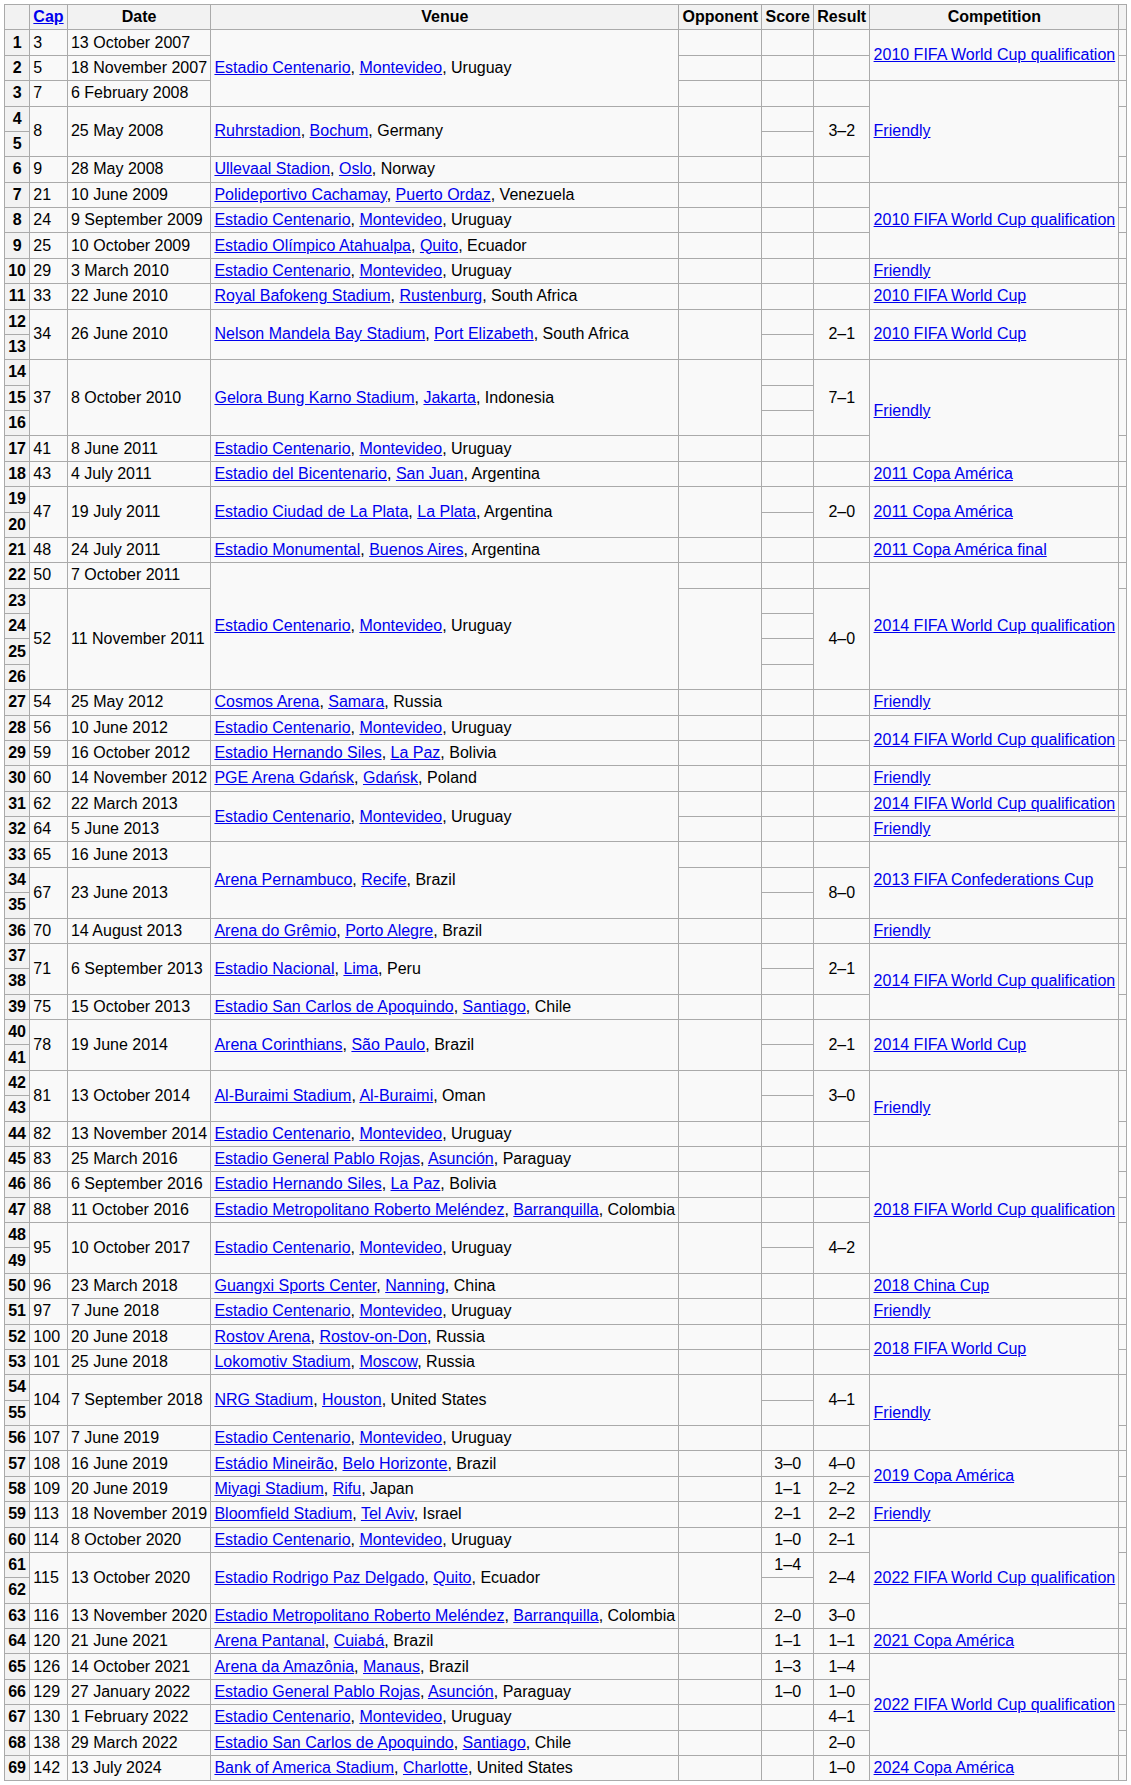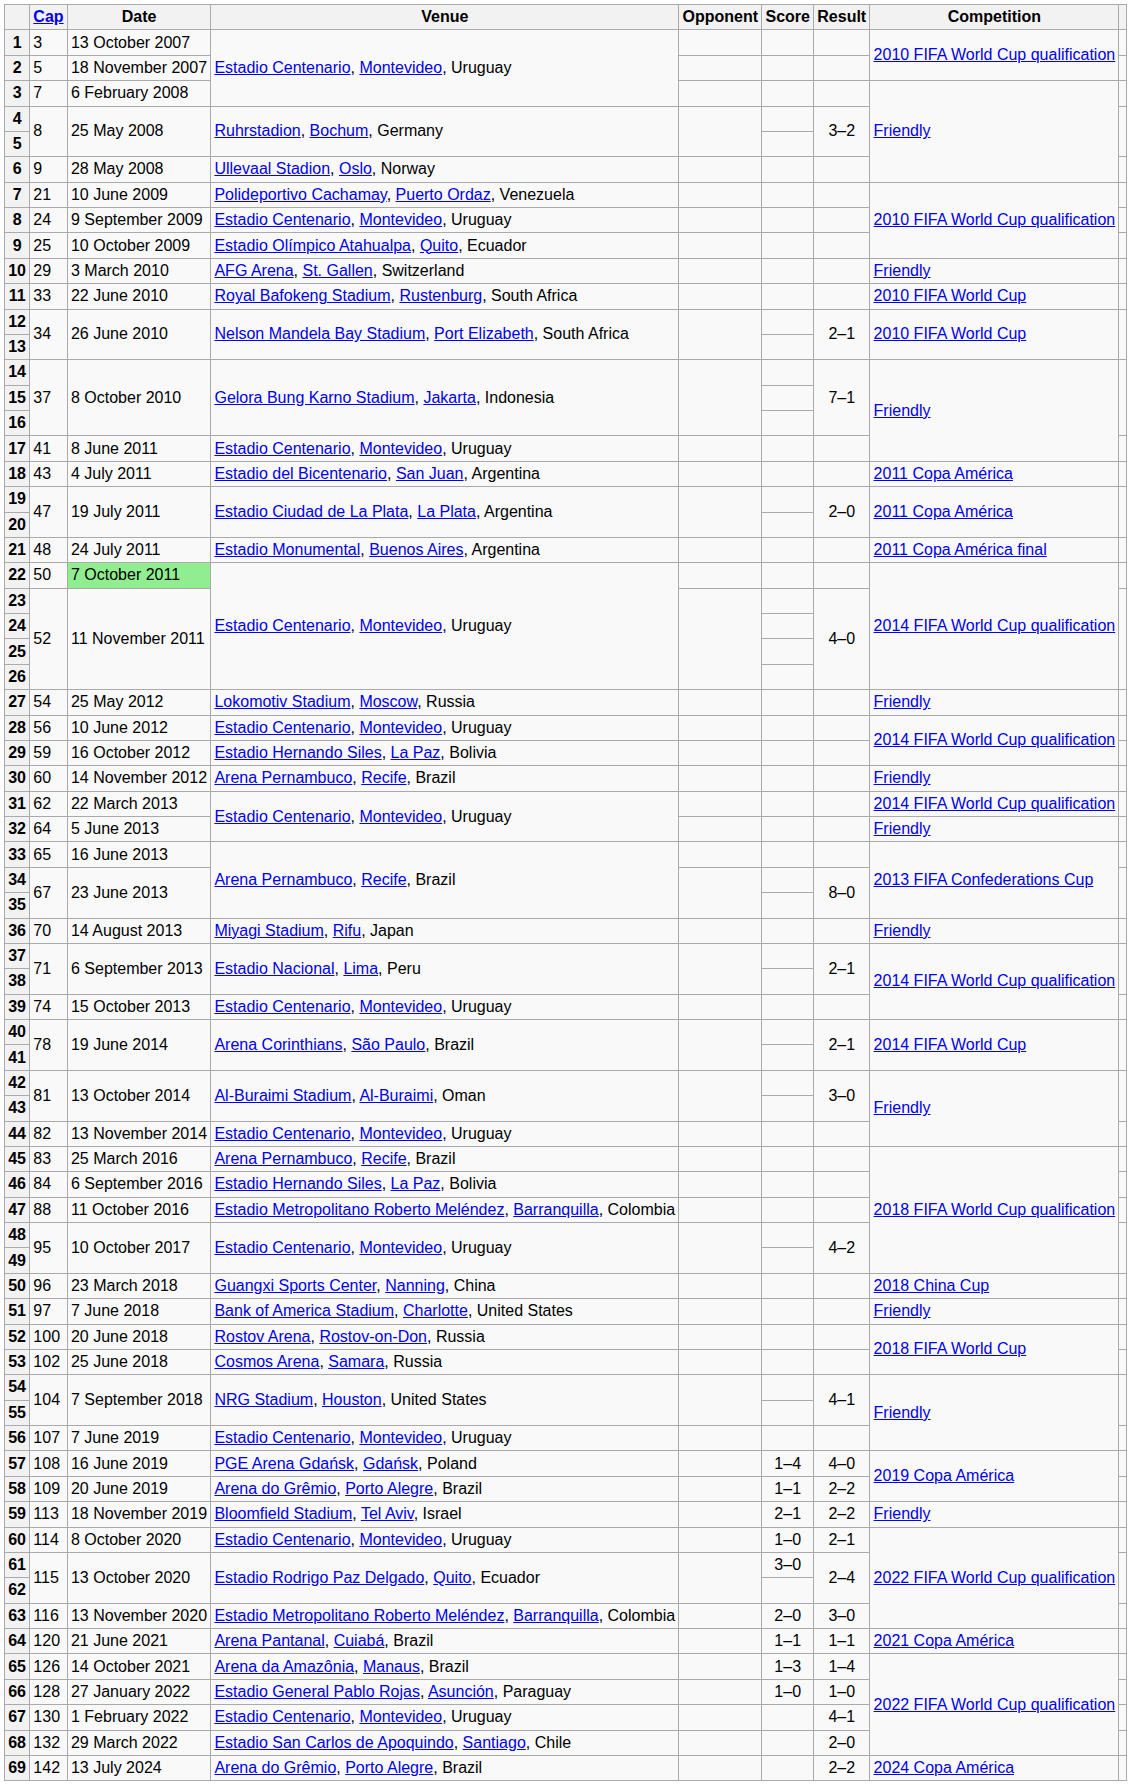 <table class="wikitable plainrowheaders sortable">
 <tr>
 <th scope=col></th>
 <th scope=col><a href='#'>Cap</a></th>
 <th scope=col>Date</th>
 <th scope=col>Venue</th>
 <th scope=col>Opponent</th>
 <th scope=col>Score</th>
 <th scope=col>Result</th>
 <th scope=col>Competition</th>
 <th scope=col class=unsortable></th>
 </tr>
 <tr>
 <th scope=row>1</th>
 <td>3</td>
 <td>13 October 2007</td>
 <td rowspan=3><a href='#'>Estadio Centenario</a>, <a href='#'>Montevideo</a>, Uruguay</td>
 <td></td>
 <td></td>
 <td></td>
 <td rowspan=2><a href='#'>2010 FIFA World Cup qualification</a></td>
 <td></td>
 </tr>
 <tr>
 <th scope=row>2</th>
 <td>5</td>
 <td>18 November 2007</td>
 <td></td>
 <td></td>
 <td></td>
 <td></td>
 </tr>
 <tr>
 <th scope=row>3</th>
 <td>7</td>
 <td>6 February 2008</td>
 <td></td>
 <td></td>
 <td></td>
 <td rowspan=4><a href='#'>Friendly</a></td>
 <td></td>
 </tr>
 <tr>
 <th scope=row>4</th>
 <td rowspan=2>8</td>
 <td rowspan=2>25 May 2008</td>
 <td rowspan=2><a href='#'>Ruhrstadion</a>, <a href='#'>Bochum</a>, Germany</td>
 <td rowspan=2></td>
 <td></td>
 <td rowspan=2 style="text-align:center;">3–2</td>
 <td rowspan=2></td>
 </tr>
 <tr>
 <th scope=row>5</th>
 <td></td>
 </tr>
 <tr>
 <th scope=row>6</th>
 <td>9</td>
 <td>28 May 2008</td>
 <td><a href='#'>Ullevaal Stadion</a>, <a href='#'>Oslo</a>, Norway</td>
 <td></td>
 <td></td>
 <td></td>
 <td></td>
 </tr>
 <tr>
 <th scope=row>7</th>
 <td>21</td>
 <td>10 June 2009</td>
 <td><a href='#'>Polideportivo Cachamay</a>, <a href='#'>Puerto Ordaz</a>, Venezuela</td>
 <td></td>
 <td></td>
 <td></td>
 <td rowspan=3><a href='#'>2010 FIFA World Cup qualification</a></td>
 <td></td>
 </tr>
 <tr>
 <th scope=row>8</th>
 <td>24</td>
 <td>9 September 2009</td>
 <td><a href='#'>Estadio Centenario</a>, <a href='#'>Montevideo</a>, Uruguay</td>
 <td></td>
 <td></td>
 <td></td>
 <td></td>
 </tr>
 <tr>
 <th scope=row>9</th>
 <td>25</td>
 <td>10 October 2009</td>
 <td><a href='#'>Estadio Olímpico Atahualpa</a>, <a href='#'>Quito</a>, Ecuador</td>
 <td></td>
 <td></td>
 <td></td>
 <td></td>
 </tr>
 <tr>
 <th scope=row>10</th>
 <td>29</td>
 <td>3 March 2010</td>
-<td><a href='#'>Estadio Centenario</a>, <a href='#'>Montevideo</a>, Uruguay</td>
+<td><a href='#'>AFG Arena</a>, <a href='#'>St. Gallen</a>, Switzerland</td>
 <td></td>
 <td></td>
 <td></td>
 <td><a href='#'>Friendly</a></td>
 <td></td>
 </tr>
 <tr>
 <th scope=row>11</th>
 <td>33</td>
 <td>22 June 2010</td>
 <td><a href='#'>Royal Bafokeng Stadium</a>, <a href='#'>Rustenburg</a>, South Africa</td>
 <td></td>
 <td></td>
 <td></td>
 <td><a href='#'>2010 FIFA World Cup</a></td>
 <td></td>
 </tr>
 <tr>
 <th scope=row>12</th>
 <td rowspan=2>34</td>
 <td rowspan=2>26 June 2010</td>
 <td rowspan=2><a href='#'>Nelson Mandela Bay Stadium</a>, <a href='#'>Port Elizabeth</a>, South Africa</td>
 <td rowspan=2></td>
 <td></td>
 <td rowspan=2 style="text-align:center;">2–1</td>
 <td rowspan=2><a href='#'>2010 FIFA World Cup</a></td>
 <td rowspan=2></td>
 </tr>
 <tr>
 <th scope=row>13</th>
 <td></td>
 </tr>
 <tr>
 <th scope=row>14</th>
 <td rowspan=3>37</td>
 <td rowspan=3>8 October 2010</td>
 <td rowspan=3><a href='#'>Gelora Bung Karno Stadium</a>, <a href='#'>Jakarta</a>, Indonesia</td>
 <td rowspan=3></td>
 <td></td>
 <td rowspan=3 style="text-align:center;">7–1</td>
 <td rowspan=4><a href='#'>Friendly</a></td>
 <td rowspan=3></td>
 </tr>
 <tr>
 <th scope=row>15</th>
 <td></td>
 </tr>
 <tr>
 <th scope=row>16</th>
 <td></td>
 </tr>
 <tr>
 <th scope=row>17</th>
 <td>41</td>
 <td>8 June 2011</td>
 <td><a href='#'>Estadio Centenario</a>, <a href='#'>Montevideo</a>, Uruguay</td>
 <td></td>
 <td></td>
 <td></td>
 <td></td>
 </tr>
 <tr>
 <th scope=row>18</th>
 <td>43</td>
 <td>4 July 2011</td>
 <td><a href='#'>Estadio del Bicentenario</a>, <a href='#'>San Juan</a>, Argentina</td>
 <td></td>
 <td></td>
 <td></td>
 <td><a href='#'>2011 Copa América</a></td>
 <td></td>
 </tr>
 <tr>
 <th scope=row>19</th>
 <td rowspan=2>47</td>
 <td rowspan=2>19 July 2011</td>
 <td rowspan=2><a href='#'>Estadio Ciudad de La Plata</a>, <a href='#'>La Plata</a>, Argentina</td>
 <td rowspan=2></td>
 <td></td>
 <td rowspan=2 style="text-align:center;">2–0</td>
 <td rowspan=2><a href='#'>2011 Copa América</a></td>
 <td rowspan=2></td>
 </tr>
 <tr>
 <th scope=row>20</th>
 <td></td>
 </tr>
 <tr>
 <th scope=row>21</th>
 <td>48</td>
 <td>24 July 2011</td>
 <td><a href='#'>Estadio Monumental</a>, <a href='#'>Buenos Aires</a>, Argentina</td>
 <td></td>
 <td></td>
 <td></td>
 <td><a href='#'>2011 Copa América final</a></td>
 <td></td>
 </tr>
 <tr>
 <th scope=row>22</th>
 <td>50</td>
-<td>7 October 2011</td>
+<td style="background: lightgreen;">7 October 2011</td>
 <td rowspan=5><a href='#'>Estadio Centenario</a>, <a href='#'>Montevideo</a>, Uruguay</td>
 <td></td>
 <td></td>
 <td></td>
 <td rowspan=5><a href='#'>2014 FIFA World Cup qualification</a></td>
 <td></td>
 </tr>
 <tr>
 <th scope=row>23</th>
 <td rowspan=4>52</td>
 <td rowspan=4>11 November 2011</td>
 <td rowspan=4></td>
 <td></td>
 <td rowspan=4 style="text-align:center;">4–0</td>
 <td rowspan=4></td>
 </tr>
 <tr>
 <th scope=row>24</th>
 <td></td>
 </tr>
 <tr>
 <th scope=row>25</th>
 <td></td>
 </tr>
 <tr>
 <th scope=row>26</th>
 <td></td>
 </tr>
 <tr>
 <th scope=row>27</th>
 <td>54</td>
 <td>25 May 2012</td>
-<td><a href='#'>Cosmos Arena</a>, <a href='#'>Samara</a>, Russia</td>
+<td><a href='#'>Lokomotiv Stadium</a>, <a href='#'>Moscow</a>, Russia</td>
 <td></td>
 <td></td>
 <td></td>
 <td><a href='#'>Friendly</a></td>
 <td></td>
 </tr>
 <tr>
 <th scope=row>28</th>
 <td>56</td>
 <td>10 June 2012</td>
 <td><a href='#'>Estadio Centenario</a>, <a href='#'>Montevideo</a>, Uruguay</td>
 <td></td>
 <td></td>
 <td></td>
 <td rowspan=2><a href='#'>2014 FIFA World Cup qualification</a></td>
 <td></td>
 </tr>
 <tr>
 <th scope=row>29</th>
 <td>59</td>
 <td>16 October 2012</td>
 <td><a href='#'>Estadio Hernando Siles</a>, <a href='#'>La Paz</a>, Bolivia</td>
 <td></td>
 <td></td>
 <td></td>
 <td></td>
 </tr>
 <tr>
 <th scope=row>30</th>
 <td>60</td>
 <td>14 November 2012</td>
-<td><a href='#'>PGE Arena Gdańsk</a>, <a href='#'>Gdańsk</a>, Poland</td>
+<td><a href='#'>Arena Pernambuco</a>, <a href='#'>Recife</a>, Brazil</td>
 <td></td>
 <td></td>
 <td></td>
 <td><a href='#'>Friendly</a></td>
 <td></td>
 </tr>
 <tr>
 <th scope=row>31</th>
 <td>62</td>
 <td>22 March 2013</td>
 <td rowspan=2><a href='#'>Estadio Centenario</a>, <a href='#'>Montevideo</a>, Uruguay</td>
 <td></td>
 <td></td>
 <td></td>
 <td><a href='#'>2014 FIFA World Cup qualification</a></td>
 <td></td>
 </tr>
 <tr>
 <th scope=row>32</th>
 <td>64</td>
 <td>5 June 2013</td>
 <td></td>
 <td></td>
 <td></td>
 <td><a href='#'>Friendly</a></td>
 <td></td>
 </tr>
 <tr>
 <th scope=row>33</th>
 <td>65</td>
 <td>16 June 2013</td>
 <td rowspan=3><a href='#'>Arena Pernambuco</a>, <a href='#'>Recife</a>, Brazil</td>
 <td></td>
 <td></td>
 <td></td>
 <td rowspan=3><a href='#'>2013 FIFA Confederations Cup</a></td>
 <td></td>
 </tr>
 <tr>
 <th scope=row>34</th>
 <td rowspan=2>67</td>
 <td rowspan=2>23 June 2013</td>
 <td rowspan=2></td>
 <td></td>
 <td rowspan=2 style="text-align:center;">8–0</td>
 <td rowspan=2></td>
 </tr>
 <tr>
 <th scope=row>35</th>
 <td></td>
 </tr>
 <tr>
 <th scope=row>36</th>
 <td>70</td>
 <td>14 August 2013</td>
-<td><a href='#'>Arena do Grêmio</a>, <a href='#'>Porto Alegre</a>, Brazil</td>
+<td><a href='#'>Miyagi Stadium</a>, <a href='#'>Rifu</a>, Japan</td>
 <td></td>
 <td></td>
 <td></td>
 <td><a href='#'>Friendly</a></td>
 <td></td>
 </tr>
 <tr>
 <th scope=row>37</th>
 <td rowspan=2>71</td>
 <td rowspan=2>6 September 2013</td>
 <td rowspan=2><a href='#'>Estadio Nacional</a>, <a href='#'>Lima</a>, Peru</td>
 <td rowspan=2></td>
 <td></td>
 <td rowspan=2 style="text-align:center;">2–1</td>
 <td rowspan=3><a href='#'>2014 FIFA World Cup qualification</a></td>
 <td rowspan=2></td>
 </tr>
 <tr>
 <th scope=row>38</th>
 <td></td>
 </tr>
 <tr>
 <th scope=row>39</th>
-<td>75</td>
+<td>74</td>
 <td>15 October 2013</td>
-<td><a href='#'>Estadio San Carlos de Apoquindo</a>, <a href='#'>Santiago</a>, Chile</td>
+<td><a href='#'>Estadio Centenario</a>, <a href='#'>Montevideo</a>, Uruguay</td>
 <td></td>
 <td></td>
 <td></td>
 <td></td>
 </tr>
 <tr>
 <th scope=row>40</th>
 <td rowspan=2>78</td>
 <td rowspan=2>19 June 2014</td>
 <td rowspan=2><a href='#'>Arena Corinthians</a>, <a href='#'>São Paulo</a>, Brazil</td>
 <td rowspan=2></td>
 <td></td>
 <td rowspan=2 style="text-align:center;">2–1</td>
 <td rowspan=2><a href='#'>2014 FIFA World Cup</a></td>
 <td rowspan=2></td>
 </tr>
 <tr>
 <th scope=row>41</th>
 <td></td>
 </tr>
 <tr>
 <th scope=row>42</th>
 <td rowspan=2>81</td>
 <td rowspan=2>13 October 2014</td>
 <td rowspan=2><a href='#'>Al-Buraimi Stadium</a>, <a href='#'>Al-Buraimi</a>, Oman</td>
 <td rowspan=2></td>
 <td></td>
 <td rowspan=2 style="text-align:center;">3–0</td>
 <td rowspan=3><a href='#'>Friendly</a></td>
 <td rowspan=2></td>
 </tr>
 <tr>
 <th scope=row>43</th>
 <td></td>
 </tr>
 <tr>
 <th scope=row>44</th>
 <td>82</td>
 <td>13 November 2014</td>
 <td><a href='#'>Estadio Centenario</a>, <a href='#'>Montevideo</a>, Uruguay</td>
 <td></td>
 <td></td>
 <td></td>
 <td></td>
 </tr>
 <tr>
 <th scope=row>45</th>
 <td>83</td>
 <td>25 March 2016</td>
-<td><a href='#'>Estadio General Pablo Rojas</a>, <a href='#'>Asunción</a>, Paraguay</td>
+<td><a href='#'>Arena Pernambuco</a>, <a href='#'>Recife</a>, Brazil</td>
 <td></td>
 <td></td>
 <td></td>
 <td rowspan=5><a href='#'>2018 FIFA World Cup qualification</a></td>
 <td></td>
 </tr>
 <tr>
 <th scope=row>46</th>
-<td>86</td>
+<td>84</td>
 <td>6 September 2016</td>
 <td><a href='#'>Estadio Hernando Siles</a>, <a href='#'>La Paz</a>, Bolivia</td>
 <td></td>
 <td></td>
 <td></td>
 <td></td>
 </tr>
 <tr>
 <th scope=row>47</th>
 <td>88</td>
 <td>11 October 2016</td>
 <td><a href='#'>Estadio Metropolitano Roberto Meléndez</a>, <a href='#'>Barranquilla</a>, Colombia</td>
 <td></td>
 <td></td>
 <td></td>
 <td></td>
 </tr>
 <tr>
 <th scope=row>48</th>
 <td rowspan=2>95</td>
 <td rowspan=2>10 October 2017</td>
 <td rowspan=2><a href='#'>Estadio Centenario</a>, <a href='#'>Montevideo</a>, Uruguay</td>
 <td rowspan=2></td>
 <td></td>
 <td rowspan=2 style="text-align:center;">4–2</td>
 <td rowspan=2></td>
 </tr>
 <tr>
 <th scope=row>49</th>
 <td></td>
 </tr>
 <tr>
 <th scope=row>50</th>
 <td>96</td>
 <td>23 March 2018</td>
 <td><a href='#'>Guangxi Sports Center</a>, <a href='#'>Nanning</a>, China</td>
 <td></td>
 <td></td>
 <td></td>
 <td><a href='#'>2018 China Cup</a></td>
 <td></td>
 </tr>
 <tr>
 <th scope=row>51</th>
 <td>97</td>
 <td>7 June 2018</td>
-<td><a href='#'>Estadio Centenario</a>, <a href='#'>Montevideo</a>, Uruguay</td>
+<td><a href='#'>Bank of America Stadium</a>, <a href='#'>Charlotte</a>, United States</td>
 <td></td>
 <td></td>
 <td></td>
 <td><a href='#'>Friendly</a></td>
 <td></td>
 </tr>
 <tr>
 <th scope=row>52</th>
 <td>100</td>
 <td>20 June 2018</td>
 <td><a href='#'>Rostov Arena</a>, <a href='#'>Rostov-on-Don</a>, Russia</td>
 <td></td>
 <td></td>
 <td></td>
 <td rowspan=2><a href='#'>2018 FIFA World Cup</a></td>
 <td></td>
 </tr>
 <tr>
 <th scope=row>53</th>
-<td>101</td>
+<td>102</td>
 <td>25 June 2018</td>
-<td><a href='#'>Lokomotiv Stadium</a>, <a href='#'>Moscow</a>, Russia</td>
+<td><a href='#'>Cosmos Arena</a>, <a href='#'>Samara</a>, Russia</td>
 <td></td>
 <td></td>
 <td></td>
 <td></td>
 </tr>
 <tr>
 <th scope=row>54</th>
 <td rowspan=2>104</td>
 <td rowspan=2>7 September 2018</td>
 <td rowspan=2><a href='#'>NRG Stadium</a>, <a href='#'>Houston</a>, United States</td>
 <td rowspan=2></td>
 <td></td>
 <td rowspan=2 style="text-align:center;">4–1</td>
 <td rowspan=3><a href='#'>Friendly</a></td>
 <td rowspan=2></td>
 </tr>
 <tr>
 <th scope=row>55</th>
 <td></td>
 </tr>
 <tr>
 <th scope=row>56</th>
 <td>107</td>
 <td>7 June 2019</td>
 <td><a href='#'>Estadio Centenario</a>, <a href='#'>Montevideo</a>, Uruguay</td>
 <td></td>
 <td></td>
 <td></td>
 <td></td>
 </tr>
 <tr>
 <th scope=row>57</th>
 <td>108</td>
 <td>16 June 2019</td>
-<td><a href='#'>Estádio Mineirão</a>, <a href='#'>Belo Horizonte</a>, Brazil</td>
+<td><a href='#'>PGE Arena Gdańsk</a>, <a href='#'>Gdańsk</a>, Poland</td>
 <td></td>
-<td align=center>3–0</td>
+<td align=center>1–4</td>
 <td align="center">4–0</td>
 <td rowspan=2><a href='#'>2019 Copa América</a></td>
 <td></td>
 </tr>
 <tr>
 <th scope=row>58</th>
 <td>109</td>
 <td>20 June 2019</td>
-<td><a href='#'>Miyagi Stadium</a>, <a href='#'>Rifu</a>, Japan</td>
+<td><a href='#'>Arena do Grêmio</a>, <a href='#'>Porto Alegre</a>, Brazil</td>
 <td></td>
 <td align=center>1–1</td>
 <td align="center">2–2</td>
 <td></td>
 </tr>
 <tr>
 <th scope=row>59</th>
 <td>113</td>
 <td>18 November 2019</td>
 <td><a href='#'>Bloomfield Stadium</a>, <a href='#'>Tel Aviv</a>, Israel</td>
 <td></td>
 <td align=center>2–1</td>
 <td align="center">2–2</td>
 <td><a href='#'>Friendly</a></td>
 <td></td>
 </tr>
 <tr>
 <th scope=row>60</th>
 <td>114</td>
 <td>8 October 2020</td>
 <td><a href='#'>Estadio Centenario</a>, <a href='#'>Montevideo</a>, Uruguay</td>
 <td></td>
 <td align=center>1–0</td>
 <td align="center">2–1</td>
 <td rowspan=4><a href='#'>2022 FIFA World Cup qualification</a></td>
 <td></td>
 </tr>
 <tr>
 <th scope=row>61</th>
 <td rowspan=2>115</td>
 <td rowspan=2>13 October 2020</td>
 <td rowspan=2><a href='#'>Estadio Rodrigo Paz Delgado</a>, <a href='#'>Quito</a>, Ecuador</td>
 <td rowspan=2></td>
-<td align=center>1–4</td>
+<td align=center>3–0</td>
 <td rowspan=2 align="center">2–4</td>
 <td rowspan=2></td>
 </tr>
 <tr>
 <th scope=row>62</th>
 <td></td>
 </tr>
 <tr>
 <th scope=row>63</th>
 <td>116</td>
 <td>13 November 2020</td>
 <td><a href='#'>Estadio Metropolitano Roberto Meléndez</a>, <a href='#'>Barranquilla</a>, Colombia</td>
 <td></td>
 <td align=center>2–0</td>
 <td align="center">3–0</td>
 <td></td>
 </tr>
 <tr>
 <th scope=row>64</th>
 <td>120</td>
 <td>21 June 2021</td>
 <td><a href='#'>Arena Pantanal</a>, <a href='#'>Cuiabá</a>, Brazil</td>
 <td></td>
 <td align=center>1–1</td>
 <td align="center">1–1</td>
 <td><a href='#'>2021 Copa América</a></td>
 <td></td>
 </tr>
 <tr>
 <th scope=row>65</th>
 <td>126</td>
 <td>14 October 2021</td>
 <td><a href='#'>Arena da Amazônia</a>, <a href='#'>Manaus</a>, Brazil</td>
 <td></td>
 <td align=center>1–3</td>
 <td align="center">1–4</td>
 <td rowspan=4><a href='#'>2022 FIFA World Cup qualification</a></td>
 <td></td>
 </tr>
 <tr>
 <th scope=row>66</th>
-<td>129</td>
+<td>128</td>
 <td>27 January 2022</td>
 <td><a href='#'>Estadio General Pablo Rojas</a>, <a href='#'>Asunción</a>, Paraguay</td>
 <td></td>
 <td align=center>1–0</td>
 <td align="center">1–0</td>
 <td></td>
 </tr>
 <tr>
 <th scope=row>67</th>
 <td>130</td>
 <td>1 February 2022</td>
 <td><a href='#'>Estadio Centenario</a>, <a href='#'>Montevideo</a>, Uruguay</td>
 <td></td>
 <td align=center></td>
 <td align="center">4–1</td>
 <td></td>
 </tr>
 <tr>
 <th scope=row>68</th>
-<td>138</td>
+<td>132</td>
 <td>29 March 2022</td>
 <td><a href='#'>Estadio San Carlos de Apoquindo</a>, <a href='#'>Santiago</a>, Chile</td>
 <td></td>
 <td align=center></td>
 <td align="center">2–0</td>
 <td></td>
 </tr>
 <tr>
 <th scope=row>69</th>
 <td>142</td>
 <td>13 July 2024</td>
-<td><a href='#'>Bank of America Stadium</a>, <a href='#'>Charlotte</a>, United States</td>
+<td><a href='#'>Arena do Grêmio</a>, <a href='#'>Porto Alegre</a>, Brazil</td>
 <td></td>
 <td align=center></td>
-<td align="center">1–0</td>
+<td align="center">2–2 </td>
 <td><a href='#'>2024 Copa América</a></td>
 <td></td>
 </tr>
 </table>
